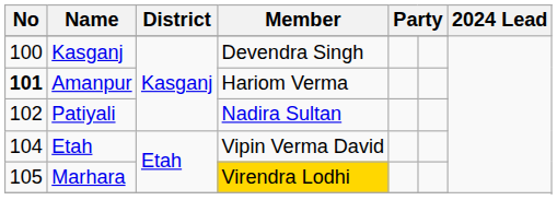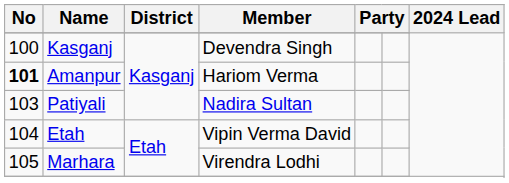 <table class="wikitable sortable">
 <tr>
 <th>No</th>
 <th>Name</th>
 <th>District</th>
 <th>Member</th>
 <th colspan="2">Party</th>
 <th colspan="2">2024 Lead</th>
 </tr>
 <tr>
 </tr>
 <tr>
 <td>100</td>
 <td><a href='#'>Kasganj</a></td>
 <td rowspan="3"><a href='#'>Kasganj</a></td>
 <td>Devendra Singh</td>
 <td></td>
 <td></td>
 </tr>
 <tr>
 <td><strong>101</strong></td>
 <td><a href='#'>Amanpur</a></td>
 <td>Hariom Verma</td>
 <td></td>
 <td></td>
 </tr>
 <tr>
-<td>102</td>
+<td>103</td>
 <td><a href='#'>Patiyali</a></td>
 <td><a href='#'>Nadira Sultan</a></td>
 <td></td>
 <td></td>
 </tr>
 <tr>
 <td>104</td>
 <td><a href='#'>Etah</a></td>
 <td rowspan="2"><a href='#'>Etah</a></td>
 <td>Vipin Verma David</td>
 <td></td>
 <td></td>
 </tr>
 <tr>
 <td>105</td>
 <td><a href='#'>Marhara</a></td>
-<td style="background: gold;">Virendra Lodhi</td>
+<td>Virendra Lodhi</td>
 <td></td>
 <td></td>
 </tr>
 <tr>
 </tr>
 </table>
